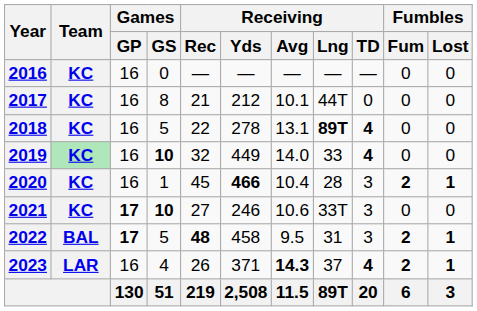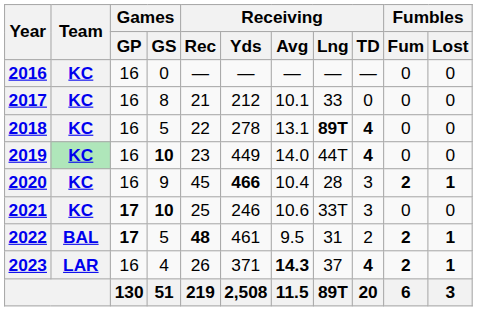 <table class="wikitable" style="text-align: center;">
 <tr>
 <th rowspan="2">Year</th>
 <th rowspan="2">Team</th>
 <th colspan="2">Games</th>
 <th colspan="5">Receiving</th>
 <th colspan="2">Fumbles</th>
 </tr>
 <tr>
 <th>GP</th>
 <th>GS</th>
 <th>Rec</th>
 <th>Yds</th>
 <th>Avg</th>
 <th>Lng</th>
 <th>TD</th>
 <th>Fum</th>
 <th>Lost</th>
 </tr>
 <tr>
 <th><a href='#'>2016</a></th>
 <th><a href='#'>KC</a></th>
 <td>16</td>
 <td>0</td>
 <td>—</td>
 <td>—</td>
 <td>—</td>
 <td>—</td>
 <td>—</td>
 <td>0</td>
 <td>0</td>
 </tr>
 <tr>
 <th><a href='#'>2017</a></th>
 <th><a href='#'>KC</a></th>
 <td>16</td>
 <td>8</td>
 <td>21</td>
 <td>212</td>
 <td>10.1</td>
-<td>44T</td>
+<td>33</td>
 <td>0</td>
 <td>0</td>
 <td>0</td>
 </tr>
 <tr>
 <th><a href='#'>2018</a></th>
 <th><a href='#'>KC</a></th>
 <td>16</td>
 <td>5</td>
 <td>22</td>
 <td>278</td>
 <td>13.1</td>
 <td><strong>89T</strong></td>
 <td><strong>4</strong></td>
 <td>0</td>
 <td>0</td>
 </tr>
 <tr>
 <th><a href='#'>2019</a></th>
 <th style="background:#afe6ba; width:3em;"><a href='#'>KC</a></th>
 <td>16</td>
 <td><strong>10</strong></td>
-<td>32</td>
+<td>23</td>
 <td>449</td>
 <td>14.0</td>
-<td>33</td>
+<td>44T</td>
 <td><strong>4</strong></td>
 <td>0</td>
 <td>0</td>
 </tr>
 <tr>
 <th><a href='#'>2020</a></th>
 <th><a href='#'>KC</a></th>
 <td>16</td>
-<td>1</td>
+<td>9</td>
 <td>45</td>
 <td><strong>466</strong></td>
 <td>10.4</td>
 <td>28</td>
 <td>3</td>
 <td><strong>2</strong></td>
 <td><strong>1</strong></td>
 </tr>
 <tr>
 <th><a href='#'>2021</a></th>
 <th><a href='#'>KC</a></th>
 <td><strong>17</strong></td>
 <td><strong>10</strong></td>
-<td>27</td>
+<td>25</td>
 <td>246</td>
 <td>10.6</td>
 <td>33T</td>
 <td>3</td>
 <td>0</td>
 <td>0</td>
 </tr>
 <tr>
 <th><a href='#'>2022</a></th>
 <th><a href='#'>BAL</a></th>
 <td><strong>17</strong></td>
 <td>5</td>
 <td><strong>48</strong></td>
-<td>458</td>
+<td>461</td>
 <td>9.5</td>
 <td>31</td>
-<td>3</td>
+<td>2</td>
 <td><strong>2</strong></td>
 <td><strong>1</strong></td>
 </tr>
 <tr>
 <th><a href='#'>2023</a></th>
 <th><a href='#'>LAR</a></th>
 <td>16</td>
 <td>4</td>
 <td>26</td>
 <td>371</td>
 <td><strong>14.3</strong></td>
 <td>37</td>
 <td><strong>4</strong></td>
 <td><strong>2</strong></td>
 <td><strong>1</strong></td>
 </tr>
 <tr>
 <th colspan="2"></th>
 <th>130</th>
 <th>51</th>
 <th>219</th>
 <th>2,508</th>
 <th>11.5</th>
 <th>89T</th>
 <th>20</th>
 <th>6</th>
 <th>3</th>
 </tr>
 </table>
